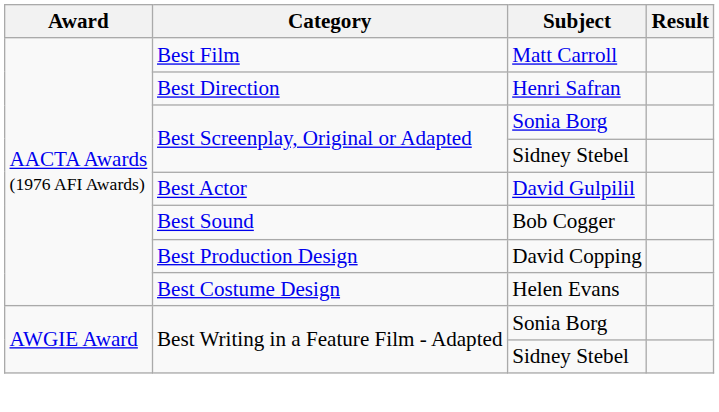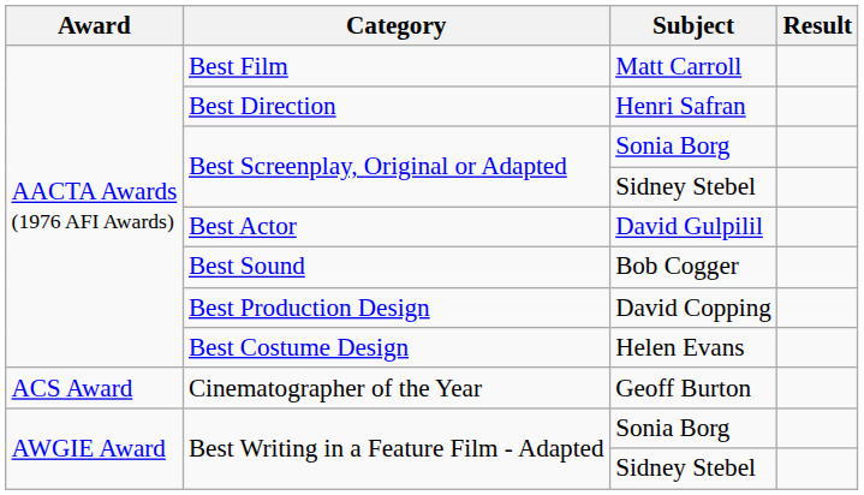 <table class="wikitable">
 <tr>
 <th>Award</th>
 <th>Category</th>
 <th>Subject</th>
 <th>Result</th>
 </tr>
 <tr>
 <td rowspan=8><a href='#'>AACTA Awards</a><br><small>(1976 AFI Awards)</small></td>
 <td><a href='#'>Best Film</a></td>
 <td><a href='#'>Matt Carroll</a></td>
 <td></td>
 </tr>
 <tr>
 <td><a href='#'>Best Direction</a></td>
 <td><a href='#'>Henri Safran</a></td>
 <td></td>
 </tr>
 <tr>
 <td rowspan=2><a href='#'>Best Screenplay, Original or Adapted</a></td>
 <td><a href='#'>Sonia Borg</a></td>
 <td></td>
 </tr>
 <tr>
 <td>Sidney Stebel</td>
 <td></td>
 </tr>
 <tr>
 <td><a href='#'>Best Actor</a></td>
 <td><a href='#'>David Gulpilil</a></td>
 <td></td>
 </tr>
 <tr>
 <td><a href='#'>Best Sound</a></td>
 <td>Bob Cogger</td>
 <td></td>
 </tr>
 <tr>
 <td><a href='#'>Best Production Design</a></td>
 <td>David Copping</td>
 <td></td>
 </tr>
 <tr>
 <td><a href='#'>Best Costume Design</a></td>
 <td>Helen Evans</td>
 <td></td>
 </tr>
 <tr>
+<td><a href='#'>ACS Award</a></td>
+<td>Cinematographer of the Year</td>
+<td>Geoff Burton</td>
+<td></td>
+</tr>
+<tr>
 <td rowspan=2><a href='#'>AWGIE Award</a></td>
 <td rowspan=2>Best Writing in a Feature Film - Adapted</td>
 <td>Sonia Borg</td>
 <td></td>
 </tr>
 <tr>
 <td>Sidney Stebel</td>
 <td></td>
 </tr>
 </table>
